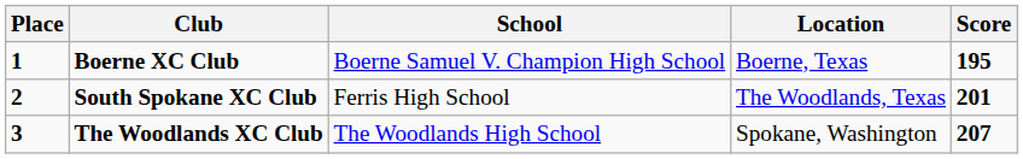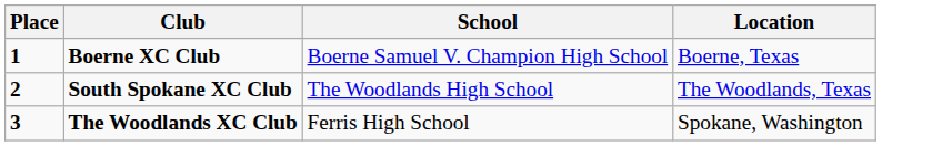 <table class="wikitable">
 <tr>
 <th>Place</th>
 <th>Club</th>
 <th>School</th>
 <th>Location</th>
-<th>Score</th>
 </tr>
 <tr>
 <td><strong>1</strong></td>
 <td><strong>Boerne XC Club</strong></td>
 <td><a href='#'>Boerne Samuel V. Champion High School</a></td>
 <td><a href='#'>Boerne, Texas</a></td>
-<td><strong>195</strong></td>
 </tr>
 <tr>
 <td><strong>2</strong></td>
 <td><strong>South Spokane XC Club</strong></td>
-<td>Ferris High School</td>
+<td><a href='#'>The Woodlands High School</a></td>
 <td><a href='#'>The Woodlands, Texas</a></td>
-<td><strong>201</strong></td>
 </tr>
 <tr>
 <td><strong>3</strong></td>
 <td><strong>The Woodlands XC Club</strong></td>
-<td><a href='#'>The Woodlands High School</a></td>
+<td>Ferris High School</td>
 <td>Spokane, Washington</td>
-<td><strong>207</strong></td>
 </tr>
 </table>
